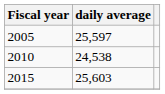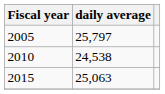 <table class="wikitable">
 <tr>
 <th>Fiscal year</th>
 <th>daily average</th>
 <th></th>
 </tr>
 <tr>
 <td>2005</td>
-<td>25,597</td>
+<td>25,797</td>
 <td></td>
 </tr>
 <tr>
 <td>2010</td>
 <td>24,538</td>
 <td></td>
 </tr>
 <tr>
 <td>2015</td>
-<td>25,603</td>
+<td>25,063</td>
 <td></td>
 </tr>
 <tr>
 </tr>
 </table>
